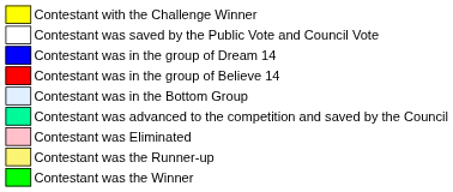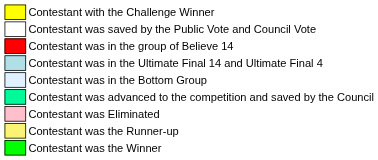 <table class="toccolours"style="font-size: 90%; white-space: nowrap;">
 <tr>
 <td style="background:#FFFF00; border:1px solid black;">      </td>
 <td>Contestant with the Challenge Winner</td>
 </tr>
 <tr>
 <td style="background:#FFFFFF; border:1px solid black;">      </td>
 <td>Contestant was saved by the Public Vote and Council Vote</td>
 </tr>
 <tr>
-<td style="background:blue; border:1px solid black;">      </td>
-<td>Contestant was in the group of Dream 14</td>
+<td style="background:red; border:1px solid black;">      </td>
+<td>Contestant was in the group of Believe 14</td>
 </tr>
 <tr>
-<td style="background:red; border:1px solid black;">      </td>
-<td>Contestant was in the group of Believe 14</td>
+<td style="background:#b0e0e6; border:1px solid black;">      </td>
+<td>Contestant was in the Ultimate Final 14 and Ultimate Final 4</td>
 </tr>
 <tr>
 <td style="background:#e0f0ff; border:1px solid black;">      </td>
 <td>Contestant was in the Bottom Group</td>
 </tr>
 <tr>
 <td style="background:#00fa9a; border:1px solid black;">      </td>
 <td>Contestant was advanced to the competition and saved by the Council</td>
 </tr>
 <tr>
 <td style="background:pink; border:1px solid black;">      </td>
 <td>Contestant was Eliminated</td>
 </tr>
 <tr>
 <td style="background:#FBF373; border:1px solid black;">      </td>
 <td>Contestant was the Runner-up</td>
 </tr>
 <tr>
 <td style="background:lime; border:1px solid black;">      </td>
 <td>Contestant was the Winner</td>
 </tr>
 </table>
